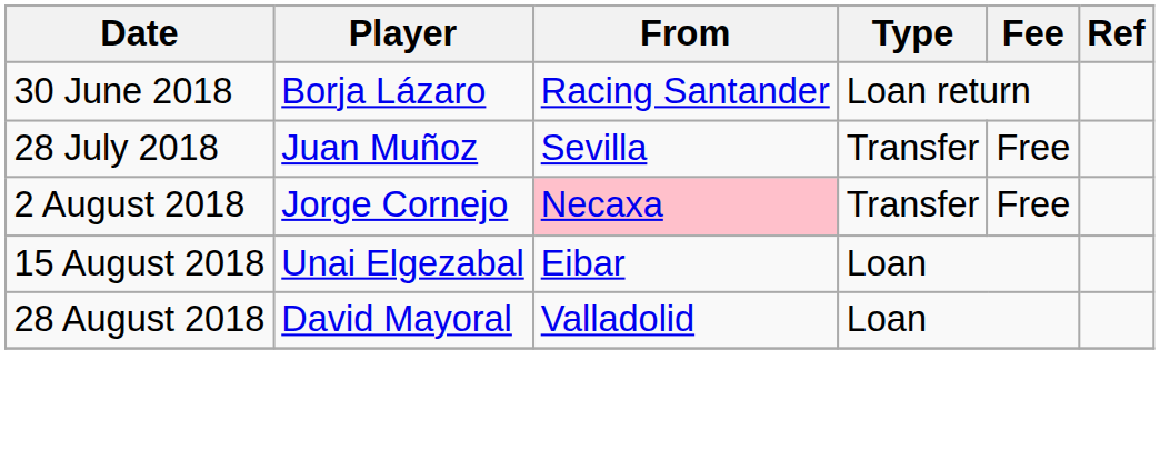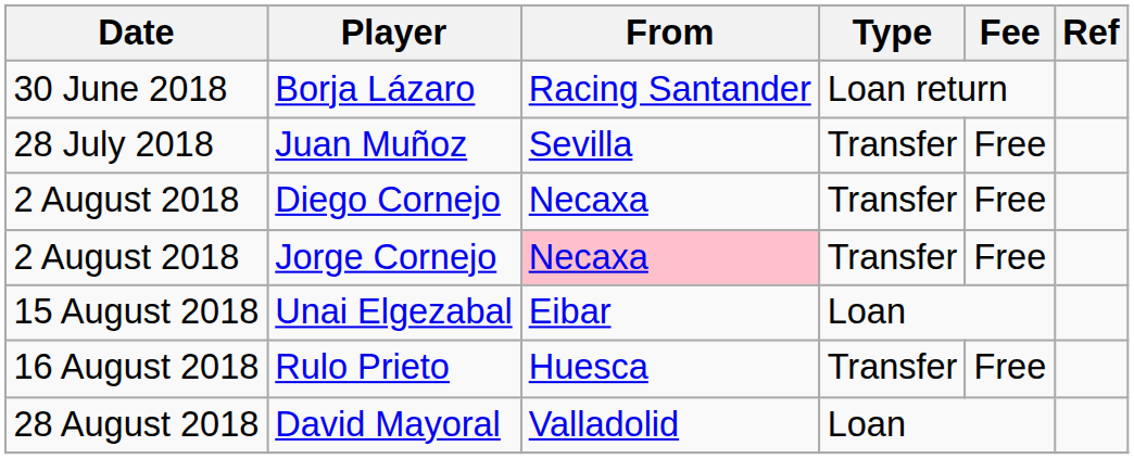 <table class="wikitable">
 <tr>
 <th>Date</th>
 <th>Player</th>
 <th>From</th>
 <th>Type</th>
 <th>Fee</th>
 <th>Ref</th>
 </tr>
 <tr>
 <td>30 June 2018</td>
 <td> <a href='#'>Borja Lázaro</a></td>
 <td> <a href='#'>Racing Santander</a></td>
 <td colspan=2>Loan return</td>
 <td></td>
 </tr>
 <tr>
 <td>28 July 2018</td>
 <td> <a href='#'>Juan Muñoz</a></td>
 <td> <a href='#'>Sevilla</a></td>
 <td>Transfer</td>
 <td>Free</td>
 <td></td>
 </tr>
 <tr>
 <td>2 August 2018</td>
+<td> <a href='#'>Diego Cornejo</a></td>
+<td> <a href='#'>Necaxa</a></td>
+<td>Transfer</td>
+<td>Free</td>
+<td></td>
+</tr>
+<tr>
+<td>2 August 2018</td>
 <td> <a href='#'>Jorge Cornejo</a></td>
 <td style="background: pink;"> <a href='#'>Necaxa</a></td>
 <td>Transfer</td>
 <td>Free</td>
 <td></td>
 </tr>
 <tr>
 <td>15 August 2018</td>
 <td> <a href='#'>Unai Elgezabal</a></td>
 <td> <a href='#'>Eibar</a></td>
 <td colspan=2>Loan</td>
 <td></td>
 </tr>
 <tr>
+<td>16 August 2018</td>
+<td> <a href='#'>Rulo Prieto</a></td>
+<td> <a href='#'>Huesca</a></td>
+<td>Transfer</td>
+<td>Free</td>
+<td></td>
+</tr>
+<tr>
 <td>28 August 2018</td>
 <td> <a href='#'>David Mayoral</a></td>
 <td> <a href='#'>Valladolid</a></td>
 <td colspan=2>Loan</td>
 <td></td>
 </tr>
 <tr>
 </tr>
 </table>
